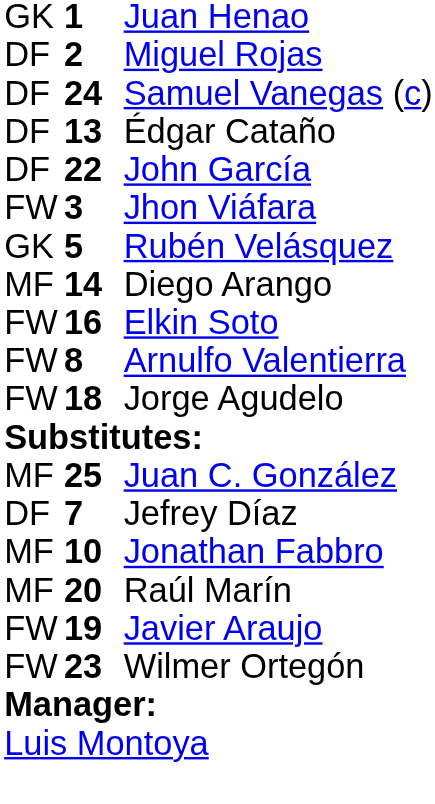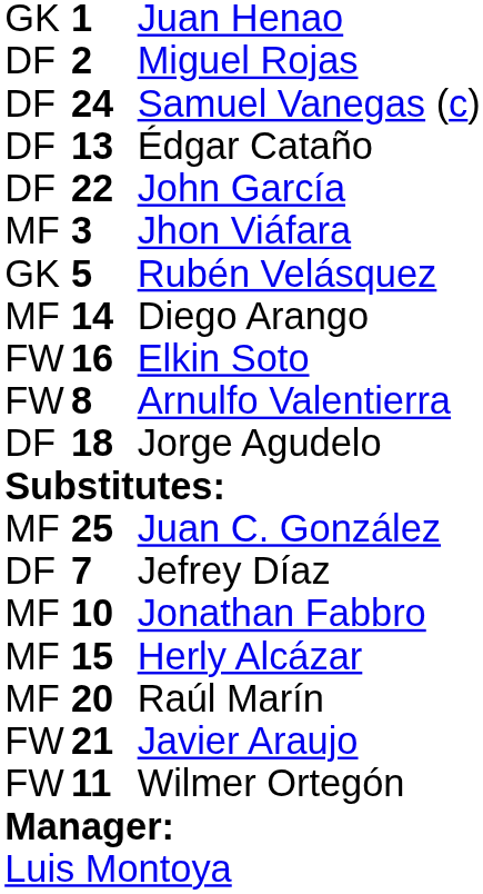 <table style="font-size: 90%" cellspacing="0" cellpadding="0" align=center>
 <tr>
 <td colspan="4"></td>
 </tr>
 <tr>
 <th width=25></th>
 <th width=25></th>
 </tr>
 <tr>
 <td>GK</td>
 <td><strong>1</strong></td>
 <td> <a href='#'>Juan Henao</a></td>
 </tr>
 <tr>
 <td>DF</td>
 <td><strong>2</strong></td>
 <td> <a href='#'>Miguel Rojas</a></td>
 <td></td>
 </tr>
 <tr>
 <td>DF</td>
 <td><strong>24</strong></td>
 <td> <a href='#'>Samuel Vanegas</a> (<a href='#'>c</a>)</td>
 <td></td>
 </tr>
 <tr>
 <td>DF</td>
 <td><strong>13</strong></td>
 <td> Édgar Cataño</td>
 </tr>
 <tr>
 <td>DF</td>
 <td><strong>22</strong></td>
 <td> <a href='#'>John García</a></td>
 </tr>
 <tr>
-<td>FW</td>
+<td>MF</td>
 <td><strong>3</strong></td>
 <td> <a href='#'>Jhon Viáfara</a></td>
 </tr>
 <tr>
 <td>GK</td>
 <td><strong>5</strong></td>
 <td> <a href='#'>Rubén Velásquez</a></td>
 </tr>
 <tr>
 <td>MF</td>
 <td><strong>14</strong></td>
 <td> Diego Arango</td>
 </tr>
 <tr>
 <td>FW</td>
 <td><strong>16</strong></td>
 <td> <a href='#'>Elkin Soto</a></td>
 <td></td>
 <td></td>
 </tr>
 <tr>
 <td>FW</td>
 <td><strong>8</strong></td>
 <td> <a href='#'>Arnulfo Valentierra</a></td>
 <td></td>
 <td></td>
 </tr>
 <tr>
-<td>FW</td>
+<td>DF</td>
 <td><strong>18</strong></td>
 <td> Jorge Agudelo</td>
 <td></td>
 <td></td>
 </tr>
 <tr>
 <td colspan=3><strong>Substitutes:</strong></td>
 </tr>
 <tr>
 <td>MF</td>
 <td><strong>25</strong></td>
 <td> <a href='#'>Juan C. González</a></td>
 </tr>
 <tr>
 <td>DF</td>
 <td><strong>7</strong></td>
 <td> Jefrey Díaz</td>
 </tr>
 <tr>
 <td>MF</td>
 <td><strong>10</strong></td>
 <td> <a href='#'>Jonathan Fabbro</a></td>
 </tr>
 <tr>
 <td>MF</td>
+<td><strong>15</strong></td>
+<td> <a href='#'>Herly Alcázar</a></td>
+<td></td>
+<td></td>
+</tr>
+<tr>
+<td>MF</td>
 <td><strong>20</strong></td>
 <td> Raúl Marín</td>
 </tr>
 <tr>
 <td>FW</td>
-<td><strong>19</strong></td>
+<td><strong>21</strong></td>
 <td> <a href='#'>Javier Araujo</a></td>
 <td></td>
 <td></td>
 </tr>
 <tr>
 <td>FW</td>
-<td><strong>23</strong></td>
+<td><strong>11</strong></td>
 <td> Wilmer Ortegón</td>
 <td></td>
 <td></td>
 </tr>
 <tr>
 <td colspan=3><strong>Manager:</strong></td>
 </tr>
 <tr>
 <td colspan=4> <a href='#'>Luis Montoya</a></td>
 </tr>
 </table>
